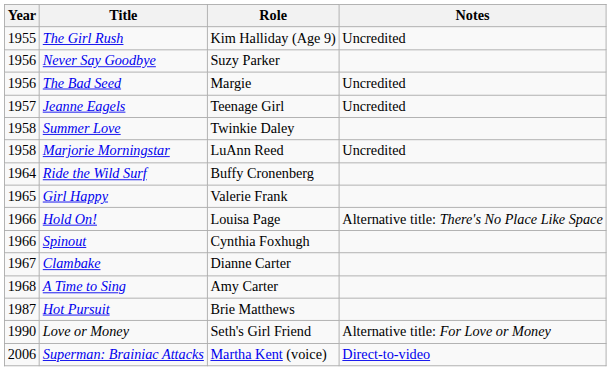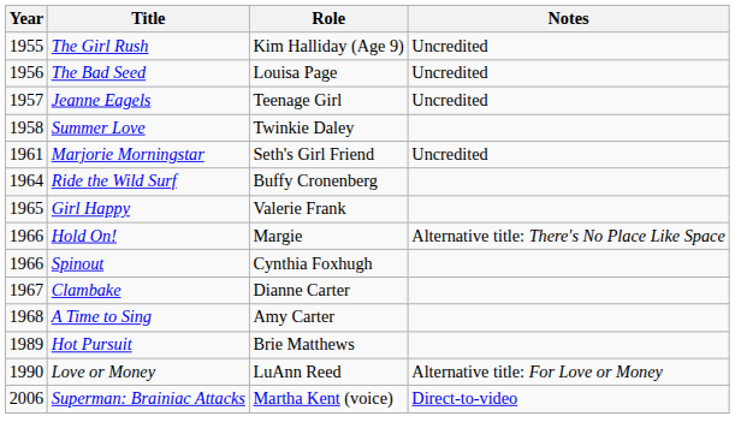 <table class="wikitable sortable">
 <tr>
 <th>Year</th>
 <th>Title</th>
 <th>Role</th>
 <th class="unsortable">Notes</th>
 </tr>
 <tr>
 <td>1955</td>
 <td><em><a href='#'>The Girl Rush</a></em></td>
 <td>Kim Halliday (Age 9)</td>
 <td>Uncredited</td>
 </tr>
 <tr>
 <td>1956</td>
-<td><em><a href='#'>Never Say Goodbye</a></em></td>
-<td>Suzy Parker</td>
-<td></td>
-</tr>
-<tr>
-<td>1956</td>
 <td><em><a href='#'>The Bad Seed</a></em></td>
-<td>Margie</td>
+<td>Louisa Page</td>
 <td>Uncredited</td>
 </tr>
 <tr>
 <td>1957</td>
 <td><em><a href='#'>Jeanne Eagels</a></em></td>
 <td>Teenage Girl</td>
 <td>Uncredited</td>
 </tr>
 <tr>
 <td>1958</td>
 <td><em><a href='#'>Summer Love</a></em></td>
 <td>Twinkie Daley</td>
 <td></td>
 </tr>
 <tr>
-<td>1958</td>
+<td>1961</td>
 <td><em><a href='#'>Marjorie Morningstar</a></em></td>
-<td>LuAnn Reed</td>
+<td>Seth's Girl Friend</td>
 <td>Uncredited</td>
 </tr>
 <tr>
 <td>1964</td>
 <td><em><a href='#'>Ride the Wild Surf</a></em></td>
 <td>Buffy Cronenberg</td>
 <td></td>
 </tr>
 <tr>
 <td>1965</td>
 <td><em><a href='#'>Girl Happy</a></em></td>
 <td>Valerie Frank</td>
 <td></td>
 </tr>
 <tr>
 <td>1966</td>
 <td><em><a href='#'>Hold On!</a></em></td>
-<td>Louisa Page</td>
+<td>Margie</td>
 <td>Alternative title: <em>There's No Place Like Space</em></td>
 </tr>
 <tr>
 <td>1966</td>
 <td><em><a href='#'>Spinout</a></em></td>
 <td>Cynthia Foxhugh</td>
 <td></td>
 </tr>
 <tr>
 <td>1967</td>
 <td><em><a href='#'>Clambake</a></em></td>
 <td>Dianne Carter</td>
 <td></td>
 </tr>
 <tr>
 <td>1968</td>
 <td><em><a href='#'>A Time to Sing</a></em></td>
 <td>Amy Carter</td>
 <td></td>
 </tr>
 <tr>
-<td>1987</td>
+<td>1989</td>
 <td><em><a href='#'>Hot Pursuit</a></em></td>
 <td>Brie Matthews</td>
 <td></td>
 </tr>
 <tr>
 <td>1990</td>
 <td><em>Love or Money</em></td>
-<td>Seth's Girl Friend</td>
+<td>LuAnn Reed</td>
 <td>Alternative title: <em>For Love or Money</em></td>
 </tr>
 <tr>
 <td>2006</td>
 <td><em><a href='#'>Superman: Brainiac Attacks</a></em></td>
 <td><a href='#'>Martha Kent</a> (voice)</td>
 <td><a href='#'>Direct-to-video</a></td>
 </tr>
 </table>
